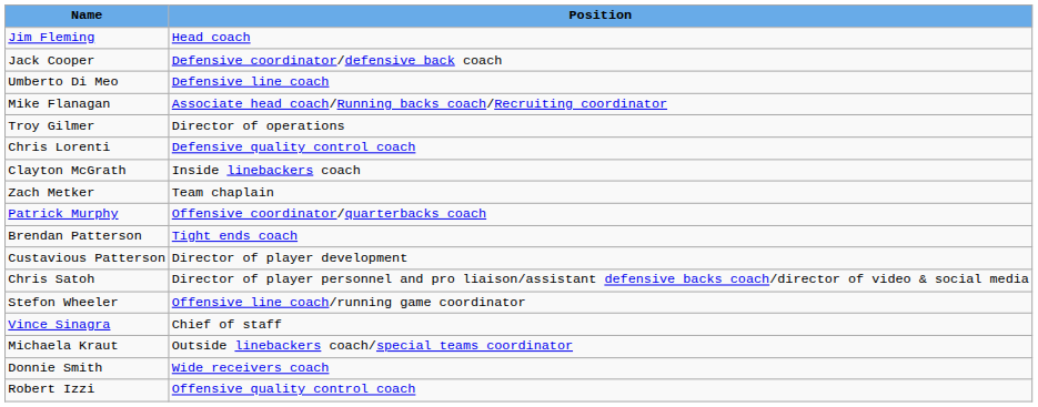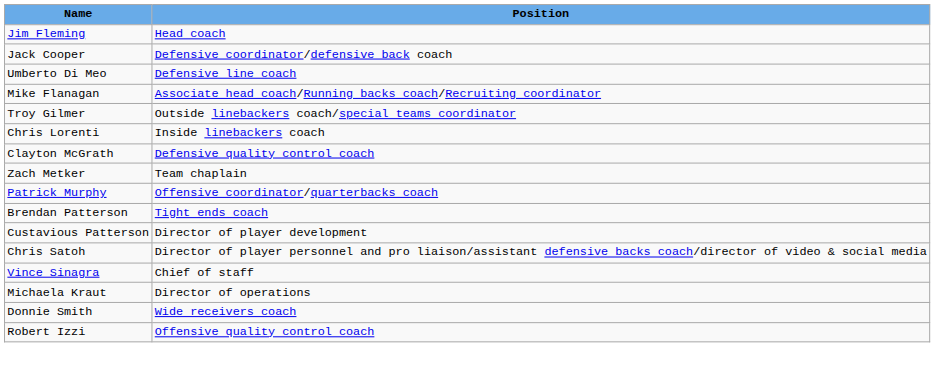 <table class="wikitable" style="font-size:90%;">
 <tr>
 <th style="background:#68ABE8;"><span>Name</span></th>
 <th style="background:#68ABE8;"><span>Position</span></th>
 </tr>
 <tr>
 <td><a href='#'>Jim Fleming</a></td>
 <td><a href='#'>Head coach</a></td>
 </tr>
 <tr>
 <td>Jack Cooper</td>
 <td><a href='#'>Defensive coordinator</a>/<a href='#'>defensive back</a> coach</td>
 </tr>
 <tr>
 <td>Umberto Di Meo</td>
 <td><a href='#'>Defensive line coach</a></td>
 </tr>
 <tr>
 <td>Mike Flanagan</td>
 <td><a href='#'>Associate head coach</a>/<a href='#'>Running backs coach</a>/<a href='#'>Recruiting coordinator</a></td>
 </tr>
 <tr>
 <td>Troy Gilmer</td>
-<td>Director of operations</td>
+<td>Outside <a href='#'>linebackers</a> coach/<a href='#'>special teams coordinator</a></td>
 </tr>
 <tr>
 <td>Chris Lorenti</td>
-<td><a href='#'>Defensive quality control coach</a></td>
+<td>Inside <a href='#'>linebackers</a> coach</td>
 </tr>
 <tr>
 <td>Clayton McGrath</td>
-<td>Inside <a href='#'>linebackers</a> coach</td>
+<td><a href='#'>Defensive quality control coach</a></td>
 </tr>
 <tr>
 <td>Zach Metker</td>
 <td>Team chaplain</td>
 </tr>
 <tr>
 <td><a href='#'>Patrick Murphy</a></td>
 <td><a href='#'>Offensive coordinator</a>/<a href='#'>quarterbacks coach</a></td>
 </tr>
 <tr>
 <td>Brendan Patterson</td>
 <td><a href='#'>Tight ends coach</a></td>
 </tr>
 <tr>
 <td>Custavious Patterson</td>
 <td>Director of player development</td>
 </tr>
 <tr>
 <td>Chris Satoh</td>
 <td>Director of player personnel and pro liaison/assistant <a href='#'>defensive backs coach</a>/director of video & social media</td>
 </tr>
 <tr>
-<td>Stefon Wheeler</td>
-<td><a href='#'>Offensive line coach</a>/running game coordinator</td>
-</tr>
-<tr>
 <td><a href='#'>Vince Sinagra</a></td>
 <td>Chief of staff</td>
 </tr>
 <tr>
 <td>Michaela Kraut</td>
-<td>Outside <a href='#'>linebackers</a> coach/<a href='#'>special teams coordinator</a></td>
+<td>Director of operations</td>
 </tr>
 <tr>
 <td>Donnie Smith</td>
 <td><a href='#'>Wide receivers coach</a></td>
 </tr>
 <tr>
 <td>Robert Izzi</td>
 <td><a href='#'>Offensive quality control coach</a></td>
 </tr>
 </table>
